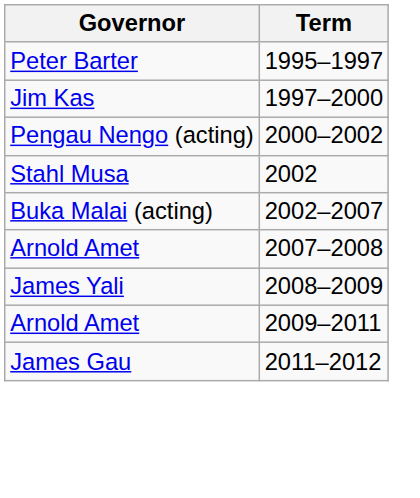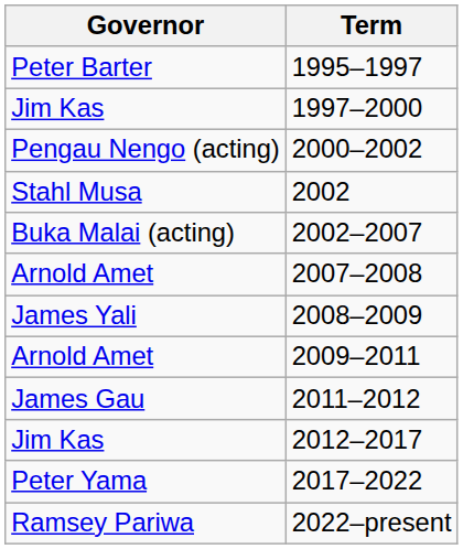 <table class="wikitable">
 <tr>
 <th><strong>Governor</strong></th>
 <th><strong>Term</strong></th>
 </tr>
 <tr>
 <td><a href='#'>Peter Barter</a></td>
 <td>1995–1997</td>
 </tr>
 <tr>
 <td><a href='#'>Jim Kas</a></td>
 <td>1997–2000</td>
 </tr>
 <tr>
 <td><a href='#'>Pengau Nengo</a> (acting)</td>
 <td>2000–2002</td>
 </tr>
 <tr>
 <td><a href='#'>Stahl Musa</a></td>
 <td>2002</td>
 </tr>
 <tr>
 <td><a href='#'>Buka Malai</a> (acting)</td>
 <td>2002–2007</td>
 </tr>
 <tr>
 <td><a href='#'>Arnold Amet</a></td>
 <td>2007–2008</td>
 </tr>
 <tr>
 <td><a href='#'>James Yali</a></td>
 <td>2008–2009</td>
 </tr>
 <tr>
 <td><a href='#'>Arnold Amet</a></td>
 <td>2009–2011</td>
 </tr>
 <tr>
 <td><a href='#'>James Gau</a></td>
 <td>2011–2012</td>
 </tr>
+<tr>
+<td><a href='#'>Jim Kas</a></td>
+<td>2012–2017</td>
+</tr>
+<tr>
+<td><a href='#'>Peter Yama</a></td>
+<td>2017–2022</td>
+</tr>
+<tr>
+<td><a href='#'>Ramsey Pariwa</a></td>
+<td>2022–present</td>
+</tr>
 </table>
